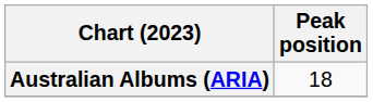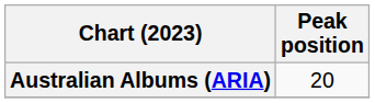 <table class="wikitable sortable plainrowheaders" style="text-align:center">
 <tr>
 <th scope="col">Chart (2023)</th>
 <th scope="col">Peak<br>position</th>
 </tr>
 <tr>
 <th scope="row">Australian Albums (<a href='#'>ARIA</a>)</th>
-<td>18</td>
+<td>20</td>
 </tr>
 <tr>
 </tr>
 </table>
